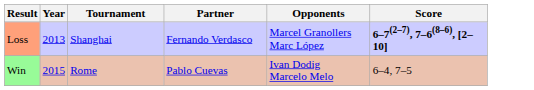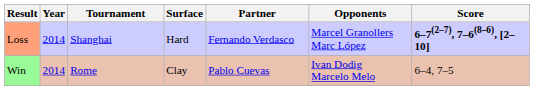 <table class="sortable wikitable">
 <tr>
 <th style="width:40px">Result</th>
 <th style="width:30px">Year</th>
 <th style="width:130px">Tournament</th>
+<th style="width:50px">Surface</th>
 <th style="width:140px">Partner</th>
 <th style="width:140px">Opponents</th>
 <th style="width:160px" class="unsortable">Score</th>
 </tr>
 <tr bgcolor=CCCCFF>
 <td style="background:#ffa07a;">Loss</td>
-<td><a href='#'>2013</a></td>
+<td><a href='#'>2014</a></td>
 <td><a href='#'>Shanghai</a></td>
+<td>Hard</td>
 <td> <a href='#'>Fernando Verdasco</a></td>
 <td> <a href='#'>Marcel Granollers</a> <br> <a href='#'>Marc López</a></td>
 <td><strong>6–7<sup>(2–7)</sup>, 7–6<sup>(8–6)</sup>, [2–10]</strong></td>
 </tr>
 <tr bgcolor=ebc2af>
 <td style="background:#98fb98;">Win</td>
-<td><a href='#'>2015</a></td>
+<td><a href='#'>2014</a></td>
 <td><a href='#'>Rome</a></td>
+<td>Clay</td>
 <td> <a href='#'>Pablo Cuevas</a></td>
 <td> <a href='#'>Ivan Dodig</a><br> <a href='#'>Marcelo Melo</a></td>
 <td>6–4, 7–5</td>
 </tr>
 </table>
